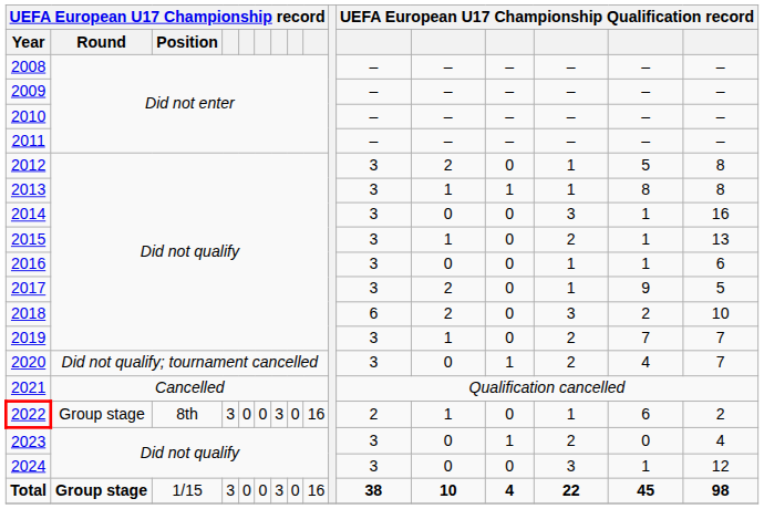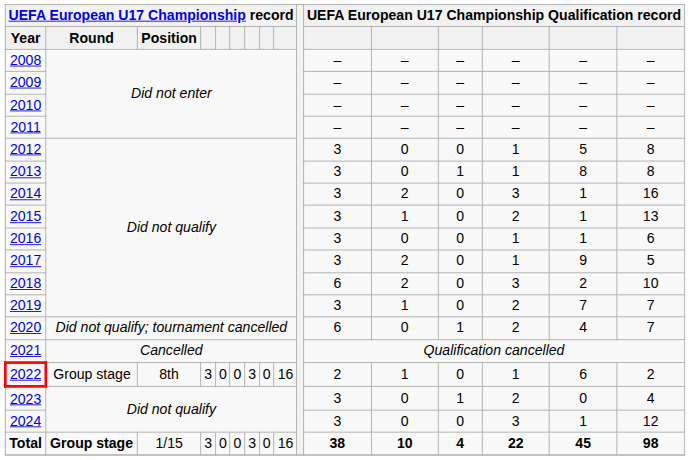 <table class="wikitable" style="text-align: center;">
 <tr>
 <th colspan=9><a href='#'>UEFA European U17 Championship</a> record</th>
 <th width=1% rowspan=20></th>
 <th colspan=6>UEFA European U17 Championship Qualification record</th>
 </tr>
 <tr>
 <th>Year</th>
 <th>Round</th>
 <th>Position</th>
 <th></th>
 <th></th>
 <th></th>
 <th></th>
 <th></th>
 <th></th>
 <th></th>
 <th></th>
 <th></th>
 <th></th>
 <th></th>
 <th></th>
 </tr>
 <tr>
 <td> <a href='#'>2008</a></td>
 <td rowspan=4 colspan=8><em>Did not enter</em></td>
 <td>–</td>
 <td>–</td>
 <td>–</td>
 <td>–</td>
 <td>–</td>
 <td>–</td>
 </tr>
 <tr>
 <td> <a href='#'>2009</a></td>
 <td>–</td>
 <td>–</td>
 <td>–</td>
 <td>–</td>
 <td>–</td>
 <td>–</td>
 </tr>
 <tr>
 <td> <a href='#'>2010</a></td>
 <td>–</td>
 <td>–</td>
 <td>–</td>
 <td>–</td>
 <td>–</td>
 <td>–</td>
 </tr>
 <tr>
 <td> <a href='#'>2011</a></td>
 <td>–</td>
 <td>–</td>
 <td>–</td>
 <td>–</td>
 <td>–</td>
 <td>–</td>
 </tr>
 <tr>
 <td> <a href='#'>2012</a></td>
 <td rowspan=8 colspan=8><em>Did not qualify</em></td>
 <td>3</td>
-<td>2</td>
+<td>0</td>
 <td>0</td>
 <td>1</td>
 <td>5</td>
 <td>8</td>
 </tr>
 <tr>
 <td> <a href='#'>2013</a></td>
 <td>3</td>
-<td>1</td>
+<td>0</td>
 <td>1</td>
 <td>1</td>
 <td>8</td>
 <td>8</td>
 </tr>
 <tr>
 <td> <a href='#'>2014</a></td>
 <td>3</td>
-<td>0</td>
+<td>2</td>
 <td>0</td>
 <td>3</td>
 <td>1</td>
 <td>16</td>
 </tr>
 <tr>
 <td> <a href='#'>2015</a></td>
 <td>3</td>
 <td>1</td>
 <td>0</td>
 <td>2</td>
 <td>1</td>
 <td>13</td>
 </tr>
 <tr>
 <td> <a href='#'>2016</a></td>
 <td>3</td>
 <td>0</td>
 <td>0</td>
 <td>1</td>
 <td>1</td>
 <td>6</td>
 </tr>
 <tr>
 <td> <a href='#'>2017</a></td>
 <td>3</td>
 <td>2</td>
 <td>0</td>
 <td>1</td>
 <td>9</td>
 <td>5</td>
 </tr>
 <tr>
 <td> <a href='#'>2018</a></td>
 <td>6</td>
 <td>2</td>
 <td>0</td>
 <td>3</td>
 <td>2</td>
 <td>10</td>
 </tr>
 <tr>
 <td> <a href='#'>2019</a></td>
 <td>3</td>
 <td>1</td>
 <td>0</td>
 <td>2</td>
 <td>7</td>
 <td>7</td>
 </tr>
 <tr>
 <td> <a href='#'>2020</a></td>
 <td colspan=8><em>Did not qualify; tournament cancelled</em></td>
-<td>3</td>
+<td>6</td>
 <td>0</td>
 <td>1</td>
 <td>2</td>
 <td>4</td>
 <td>7</td>
 </tr>
 <tr>
 <td> <a href='#'>2021</a></td>
 <td colspan=8><em>Cancelled</em></td>
 <td colspan=6><em>Qualification cancelled</em></td>
 </tr>
 <tr>
 <td style="border: 3px solid red"> <a href='#'>2022</a></td>
 <td>Group stage</td>
 <td>8th</td>
 <td>3</td>
 <td>0</td>
 <td>0</td>
 <td>3</td>
 <td>0</td>
 <td>16</td>
 <td>2</td>
 <td>1</td>
 <td>0</td>
 <td>1</td>
 <td>6</td>
 <td>2</td>
 </tr>
 <tr>
 <td> <a href='#'>2023</a></td>
 <td rowspan=2 colspan=8><em>Did not qualify</em></td>
 <td>3</td>
 <td>0</td>
 <td>1</td>
 <td>2</td>
 <td>0</td>
 <td>4</td>
 </tr>
 <tr>
 <td> <a href='#'>2024</a></td>
 <td>3</td>
 <td>0</td>
 <td>0</td>
 <td>3</td>
 <td>1</td>
 <td>12</td>
 </tr>
 <tr>
 <td><strong>Total</strong></td>
 <td><strong>Group stage</strong></td>
 <td>1/15</td>
 <td>3</td>
 <td>0</td>
 <td>0</td>
 <td>3</td>
 <td>0</td>
 <td>16</td>
 <td><strong>38</strong></td>
 <td><strong>10</strong></td>
 <td><strong>4</strong></td>
 <td><strong>22</strong></td>
 <td><strong>45</strong></td>
 <td><strong>98</strong></td>
 </tr>
 <tr>
 </tr>
 </table>
